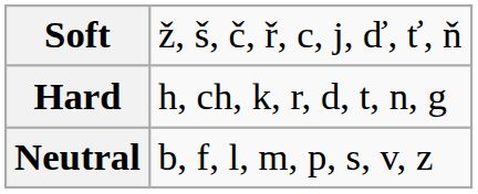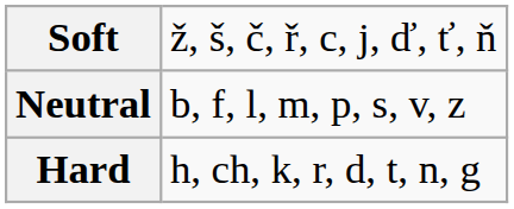 <table class=wikitable>
 <tr>
 <th>Soft</th>
 <td>ž, š, č, ř, c, j, ď, ť, ň</td>
 </tr>
 <tr>
+<th>Neutral</th>
+<td>b, f, l, m, p, s, v, z</td>
+</tr>
+<tr>
 <th>Hard</th>
 <td>h, ch, k, r, d, t, n, g</td>
 </tr>
-<tr>
-<th>Neutral</th>
-<td>b, f, l, m, p, s, v, z</td>
-</tr>
 </table>
